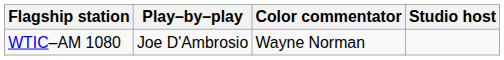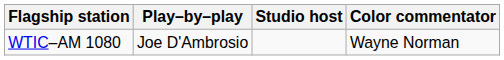 <table class="wikitable">
 <tr>
 <th>Flagship station</th>
 <th>Play–by–play</th>
+<th>Studio host</th>
 <th>Color commentator</th>
-<th>Studio host</th>
 </tr>
 <tr>
 <td><a href='#'>WTIC</a>–AM 1080</td>
 <td>Joe D'Ambrosio</td>
+<td></td>
 <td>Wayne Norman</td>
-<td></td>
 </tr>
 </table>
